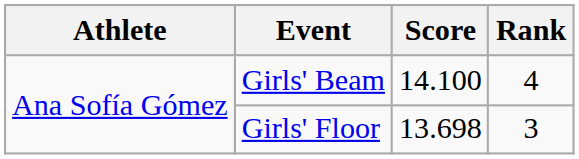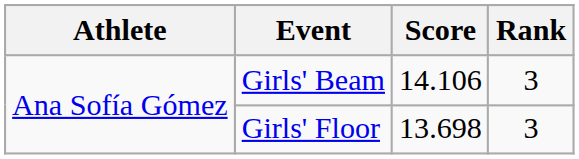 <table class="wikitable" border="1" style="font-size:90%">
 <tr>
 <th>Athlete</th>
 <th>Event</th>
 <th>Score</th>
 <th>Rank</th>
 </tr>
 <tr>
 <td rowspan=2><a href='#'>Ana Sofía Gómez</a></td>
 <td><a href='#'>Girls' Beam</a></td>
-<td align=center>14.100</td>
-<td align=center>4</td>
+<td align=center>14.106</td>
+<td align=center>3</td>
 </tr>
 <tr>
 <td><a href='#'>Girls' Floor</a></td>
 <td align=center>13.698</td>
 <td align=center>3</td>
 </tr>
 </table>
